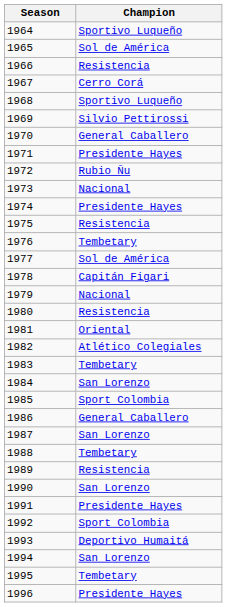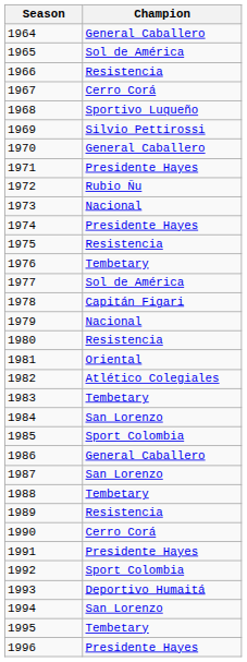 <table class="wikitable sortable">
 <tr>
 <th width=80px>Season</th>
 <th width=170px>Champion</th>
 </tr>
 <tr>
 <td>1964</td>
-<td><a href='#'>Sportivo Luqueño</a></td>
+<td><a href='#'>General Caballero</a></td>
 </tr>
 <tr>
 <td>1965</td>
 <td><a href='#'>Sol de América</a></td>
 </tr>
 <tr>
 <td>1966</td>
 <td><a href='#'>Resistencia</a></td>
 </tr>
 <tr>
 <td>1967</td>
 <td><a href='#'>Cerro Corá</a></td>
 </tr>
 <tr>
 <td>1968</td>
 <td><a href='#'>Sportivo Luqueño</a></td>
 </tr>
 <tr>
 <td>1969</td>
 <td><a href='#'>Silvio Pettirossi</a></td>
 </tr>
 <tr>
 <td>1970</td>
 <td><a href='#'>General Caballero</a></td>
 </tr>
 <tr>
 <td>1971</td>
 <td><a href='#'>Presidente Hayes</a></td>
 </tr>
 <tr>
 <td>1972</td>
 <td><a href='#'>Rubio Ñu</a></td>
 </tr>
 <tr>
 <td>1973</td>
 <td><a href='#'>Nacional</a></td>
 </tr>
 <tr>
 <td>1974</td>
 <td><a href='#'>Presidente Hayes</a></td>
 </tr>
 <tr>
 <td>1975</td>
 <td><a href='#'>Resistencia</a></td>
 </tr>
 <tr>
 <td>1976</td>
 <td><a href='#'>Tembetary</a></td>
 </tr>
 <tr>
 <td>1977</td>
 <td><a href='#'>Sol de América</a></td>
 </tr>
 <tr>
 <td>1978</td>
 <td><a href='#'>Capitán Figari</a></td>
 </tr>
 <tr>
 <td>1979</td>
 <td><a href='#'>Nacional</a></td>
 </tr>
 <tr>
 <td>1980</td>
 <td><a href='#'>Resistencia</a></td>
 </tr>
 <tr>
 <td>1981</td>
 <td><a href='#'>Oriental</a></td>
 </tr>
 <tr>
 <td>1982</td>
 <td><a href='#'>Atlético Colegiales</a></td>
 </tr>
 <tr>
 <td>1983</td>
 <td><a href='#'>Tembetary</a></td>
 </tr>
 <tr>
 <td>1984</td>
 <td><a href='#'>San Lorenzo</a></td>
 </tr>
 <tr>
 <td>1985</td>
 <td><a href='#'>Sport Colombia</a></td>
 </tr>
 <tr>
 <td>1986</td>
 <td><a href='#'>General Caballero</a></td>
 </tr>
 <tr>
 <td>1987</td>
 <td><a href='#'>San Lorenzo</a></td>
 </tr>
 <tr>
 <td>1988</td>
 <td><a href='#'>Tembetary</a></td>
 </tr>
 <tr>
 <td>1989</td>
 <td><a href='#'>Resistencia</a></td>
 </tr>
 <tr>
 <td>1990</td>
-<td><a href='#'>San Lorenzo</a></td>
+<td><a href='#'>Cerro Corá</a></td>
 </tr>
 <tr>
 <td>1991</td>
 <td><a href='#'>Presidente Hayes</a></td>
 </tr>
 <tr>
 <td>1992</td>
 <td><a href='#'>Sport Colombia</a></td>
 </tr>
 <tr>
 <td>1993</td>
 <td><a href='#'>Deportivo Humaitá</a></td>
 </tr>
 <tr>
 <td>1994</td>
 <td><a href='#'>San Lorenzo</a></td>
 </tr>
 <tr>
 <td>1995</td>
 <td><a href='#'>Tembetary</a></td>
 </tr>
 <tr>
 <td>1996</td>
 <td><a href='#'>Presidente Hayes</a></td>
 </tr>
 </table>
